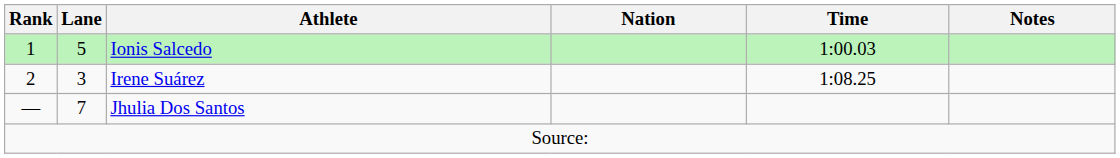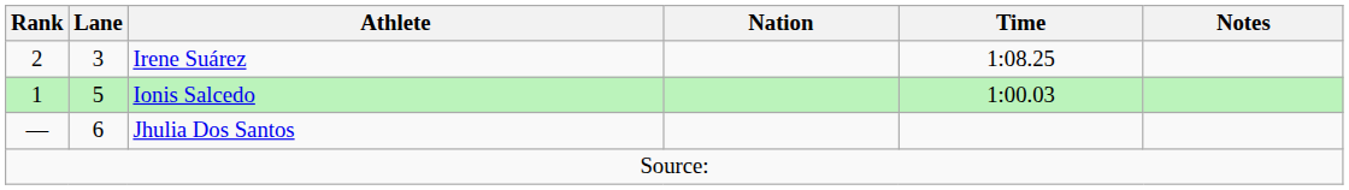 <table class="wikitable sortable" style="text-align:center;width: 60%;">
 <tr>
 <th scope="col" style="width: 10px;">Rank</th>
 <th scope="col" style="width: 10px;">Lane</th>
 <th scope="col">Athlete</th>
 <th scope="col">Nation</th>
 <th scope="col">Time</th>
 <th scope="col">Notes</th>
+</tr>
+<tr>
+<td>2</td>
+<td>3</td>
+<td align=left><a href='#'>Irene Suárez</a><br></td>
+<td align=left></td>
+<td>1:08.25</td>
+<td></td>
 </tr>
 <tr bgcolor=bbf3bb>
 <td>1</td>
 <td>5</td>
 <td align=left><a href='#'>Ionis Salcedo</a><br></td>
 <td align=left></td>
 <td>1:00.03</td>
 <td></td>
 </tr>
 <tr>
-<td>2</td>
-<td>3</td>
-<td align=left><a href='#'>Irene Suárez</a><br></td>
-<td align=left></td>
-<td>1:08.25</td>
-<td></td>
-</tr>
-<tr>
 <td>—</td>
-<td>7</td>
+<td>6</td>
 <td align=left><a href='#'>Jhulia Dos Santos</a><br></td>
 <td align=left></td>
 <td></td>
 <td></td>
 </tr>
 <tr class="sortbottom">
 <td colspan="6">Source:</td>
 </tr>
 </table>
